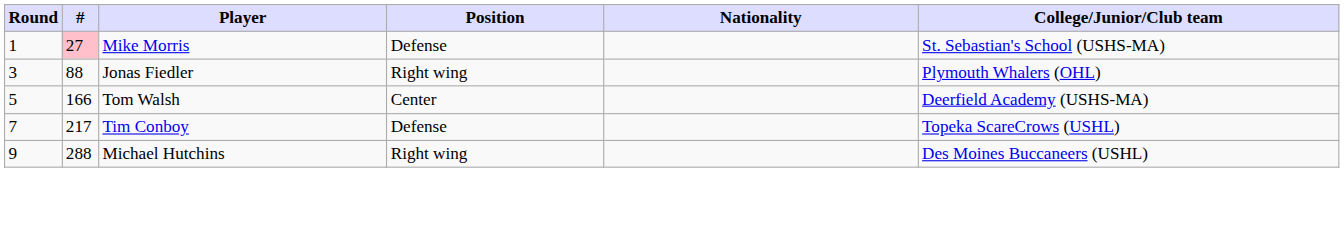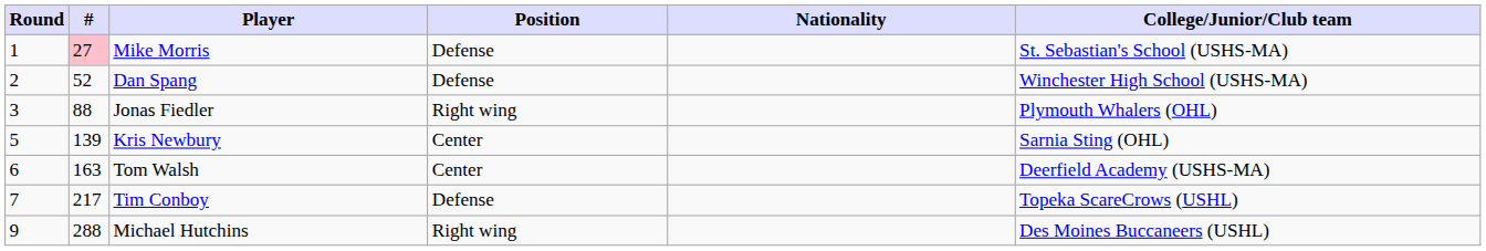 <table class="wikitable sortable sortable">
 <tr>
 <th style="background:#ddf; width:2.75%;">Round</th>
 <th style="background:#ddf; width:2.75%;">#</th>
 <th style="background:#ddf; width:22.0%;">Player</th>
 <th style="background:#ddf; width:16.5%;">Position</th>
 <th style="background:#ddf; width:24.0%;">Nationality</th>
 <th style="background:#ddf; width:100.0%;">College/Junior/Club team</th>
 </tr>
 <tr>
 <td>1</td>
 <td style="background: pink;">27</td>
 <td><a href='#'>Mike Morris</a></td>
 <td>Defense</td>
 <td></td>
 <td><a href='#'>St. Sebastian's School</a> (USHS-MA)</td>
 </tr>
 <tr>
+<td>2</td>
+<td>52</td>
+<td><a href='#'>Dan Spang</a></td>
+<td>Defense</td>
+<td></td>
+<td><a href='#'>Winchester High School</a> (USHS-MA)</td>
+</tr>
+<tr>
 <td>3</td>
 <td>88</td>
 <td>Jonas Fiedler</td>
 <td>Right wing</td>
 <td></td>
 <td><a href='#'>Plymouth Whalers</a> (<a href='#'>OHL</a>)</td>
 </tr>
 <tr>
 <td>5</td>
-<td>166</td>
+<td>139</td>
+<td><a href='#'>Kris Newbury</a></td>
+<td>Center</td>
+<td></td>
+<td><a href='#'>Sarnia Sting</a> (OHL)</td>
+</tr>
+<tr>
+<td>6</td>
+<td>163</td>
 <td>Tom Walsh</td>
 <td>Center</td>
 <td></td>
 <td><a href='#'>Deerfield Academy</a> (USHS-MA)</td>
 </tr>
 <tr>
 <td>7</td>
 <td>217</td>
 <td><a href='#'>Tim Conboy</a></td>
 <td>Defense</td>
 <td></td>
 <td><a href='#'>Topeka ScareCrows</a> (<a href='#'>USHL</a>)</td>
 </tr>
 <tr>
 <td>9</td>
 <td>288</td>
 <td>Michael Hutchins</td>
 <td>Right wing</td>
 <td></td>
 <td><a href='#'>Des Moines Buccaneers</a> (USHL)</td>
 </tr>
 </table>
